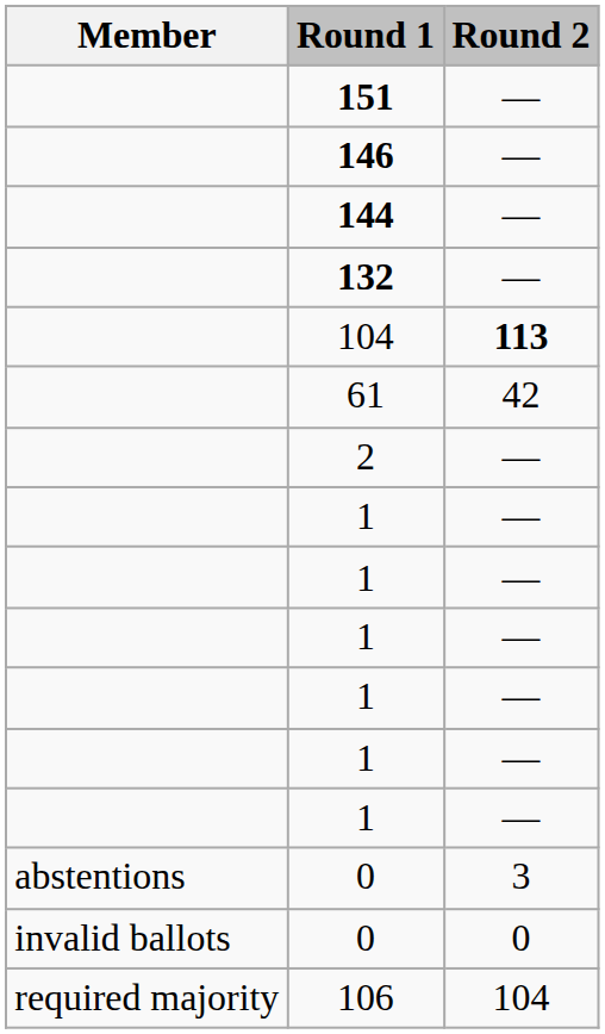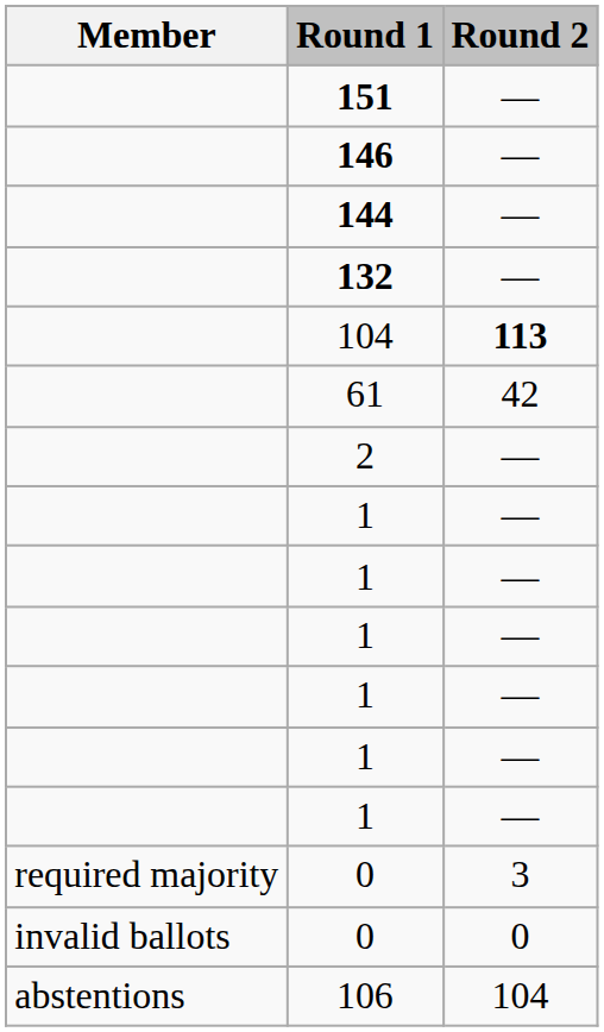 <table class="wikitable collapsible">
 <tr>
 <th>Member</th>
 <td style="background:silver;"><strong>Round 1</strong></td>
 <td style="background:silver;"><strong>Round 2</strong></td>
 </tr>
 <tr>
 <td></td>
 <td style="text-align:center;"><strong>151</strong></td>
 <td style="text-align:center;">—</td>
 </tr>
 <tr>
 <td></td>
 <td style="text-align:center;"><strong>146</strong></td>
 <td style="text-align:center;">—</td>
 </tr>
 <tr>
 <td></td>
 <td style="text-align:center;"><strong>144</strong></td>
 <td style="text-align:center;">—</td>
 </tr>
 <tr>
 <td></td>
 <td style="text-align:center;"><strong>132</strong></td>
 <td style="text-align:center;">—</td>
 </tr>
 <tr>
 <td></td>
 <td style="text-align:center;">104</td>
 <td style="text-align:center;"><strong>113</strong></td>
 </tr>
 <tr>
 <td></td>
 <td style="text-align:center;">61</td>
 <td style="text-align:center;">42</td>
 </tr>
 <tr>
 <td></td>
 <td style="text-align:center;">2</td>
 <td style="text-align:center;">—</td>
 </tr>
 <tr>
 <td></td>
 <td style="text-align:center;">1</td>
 <td style="text-align:center;">—</td>
 </tr>
 <tr>
 <td></td>
 <td style="text-align:center;">1</td>
 <td style="text-align:center;">—</td>
 </tr>
 <tr>
 <td></td>
 <td style="text-align:center;">1</td>
 <td style="text-align:center;">—</td>
 </tr>
 <tr>
 <td></td>
 <td style="text-align:center;">1</td>
 <td style="text-align:center;">—</td>
 </tr>
 <tr>
 <td></td>
 <td style="text-align:center;">1</td>
 <td style="text-align:center;">—</td>
 </tr>
 <tr>
 <td></td>
 <td style="text-align:center;">1</td>
 <td style="text-align:center;">—</td>
 </tr>
 <tr>
-<td>abstentions</td>
+<td>required majority</td>
 <td style="text-align:center;">0</td>
 <td style="text-align:center;">3</td>
 </tr>
 <tr>
 <td>invalid ballots</td>
 <td style="text-align:center;">0</td>
 <td style="text-align:center;">0</td>
 </tr>
 <tr>
-<td>required majority</td>
+<td>abstentions</td>
 <td style="text-align:center;">106</td>
 <td style="text-align:center;">104</td>
 </tr>
 </table>
